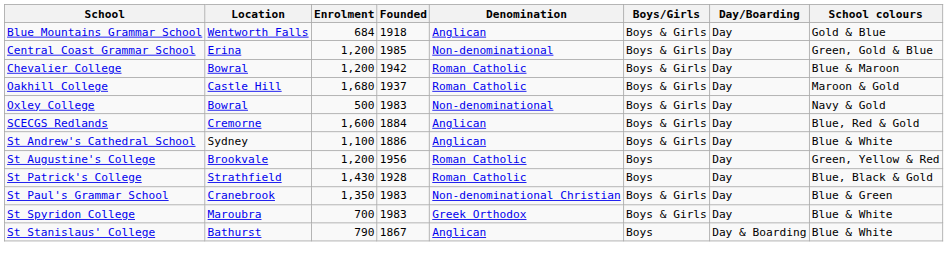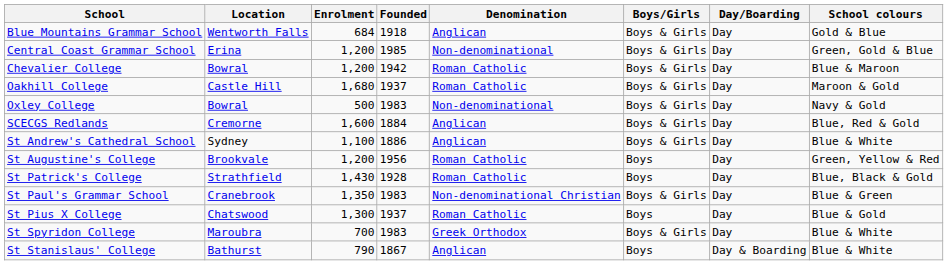 <table class="wikitable">
 <tr>
 <th>School</th>
 <th>Location</th>
 <th>Enrolment</th>
 <th>Founded</th>
 <th>Denomination</th>
 <th>Boys/Girls</th>
 <th>Day/Boarding</th>
 <th>School colours</th>
 </tr>
 <tr>
 <td><a href='#'>Blue Mountains Grammar School</a></td>
 <td><a href='#'>Wentworth Falls</a></td>
 <td align=right>684</td>
 <td>1918</td>
 <td><a href='#'>Anglican</a></td>
 <td>Boys & Girls</td>
 <td>Day</td>
 <td>Gold & Blue</td>
 </tr>
 <tr>
 <td><a href='#'>Central Coast Grammar School</a></td>
 <td><a href='#'>Erina</a></td>
 <td align=right>1,200</td>
 <td>1985</td>
 <td><a href='#'>Non-denominational</a></td>
 <td>Boys & Girls</td>
 <td>Day</td>
 <td>Green, Gold & Blue</td>
 </tr>
 <tr>
 <td><a href='#'>Chevalier College</a></td>
 <td><a href='#'>Bowral</a></td>
 <td align=right>1,200</td>
 <td>1942</td>
 <td><a href='#'>Roman Catholic</a></td>
 <td>Boys & Girls</td>
 <td>Day</td>
 <td>Blue & Maroon</td>
 </tr>
 <tr>
 <td><a href='#'>Oakhill College</a></td>
 <td><a href='#'>Castle Hill</a></td>
 <td align=right>1,680</td>
 <td>1937</td>
 <td><a href='#'>Roman Catholic</a></td>
 <td>Boys & Girls</td>
 <td>Day</td>
 <td>Maroon & Gold</td>
 </tr>
 <tr>
 <td><a href='#'>Oxley College</a></td>
 <td><a href='#'>Bowral</a></td>
 <td align=right>500</td>
 <td>1983</td>
 <td><a href='#'>Non-denominational</a></td>
 <td>Boys & Girls</td>
 <td>Day</td>
 <td>Navy & Gold</td>
 </tr>
 <tr>
 <td><a href='#'>SCECGS Redlands</a></td>
 <td><a href='#'>Cremorne</a></td>
 <td align=right>1,600</td>
 <td>1884</td>
 <td><a href='#'>Anglican</a></td>
 <td>Boys & Girls</td>
 <td>Day</td>
 <td>Blue, Red & Gold</td>
 </tr>
 <tr>
 <td><a href='#'>St Andrew's Cathedral School</a></td>
 <td>Sydney</td>
 <td align=right>1,100</td>
 <td>1886</td>
 <td><a href='#'>Anglican</a></td>
 <td>Boys & Girls</td>
 <td>Day</td>
 <td>Blue & White</td>
 </tr>
 <tr>
 <td><a href='#'>St Augustine's College</a></td>
 <td><a href='#'>Brookvale</a></td>
 <td align=right>1,200</td>
 <td>1956</td>
 <td><a href='#'>Roman Catholic</a></td>
 <td>Boys</td>
 <td>Day</td>
 <td>Green, Yellow & Red</td>
 </tr>
 <tr>
 <td><a href='#'>St Patrick's College</a></td>
 <td><a href='#'>Strathfield</a></td>
 <td align=right>1,430</td>
 <td>1928</td>
 <td><a href='#'>Roman Catholic</a></td>
 <td>Boys</td>
 <td>Day</td>
 <td>Blue, Black & Gold</td>
 </tr>
 <tr>
 <td><a href='#'>St Paul's Grammar School</a></td>
 <td><a href='#'>Cranebrook</a></td>
 <td align=right>1,350</td>
 <td>1983</td>
 <td><a href='#'>Non-denominational Christian</a></td>
 <td>Boys & Girls</td>
 <td>Day</td>
 <td>Blue & Green</td>
 </tr>
 <tr>
+<td><a href='#'>St Pius X College</a></td>
+<td><a href='#'>Chatswood</a></td>
+<td align=right>1,300</td>
+<td>1937</td>
+<td><a href='#'>Roman Catholic</a></td>
+<td>Boys</td>
+<td>Day</td>
+<td>Blue & Gold</td>
+</tr>
+<tr>
 <td><a href='#'>St Spyridon College</a></td>
 <td><a href='#'>Maroubra</a></td>
 <td align=right>700</td>
 <td>1983</td>
 <td><a href='#'>Greek Orthodox</a></td>
 <td>Boys & Girls</td>
 <td>Day</td>
 <td>Blue & White</td>
 </tr>
 <tr>
 <td><a href='#'>St Stanislaus' College</a></td>
 <td><a href='#'>Bathurst</a></td>
 <td align=right>790</td>
 <td>1867</td>
 <td><a href='#'>Anglican</a></td>
 <td>Boys</td>
 <td>Day & Boarding</td>
 <td>Blue & White</td>
 </tr>
 </table>
